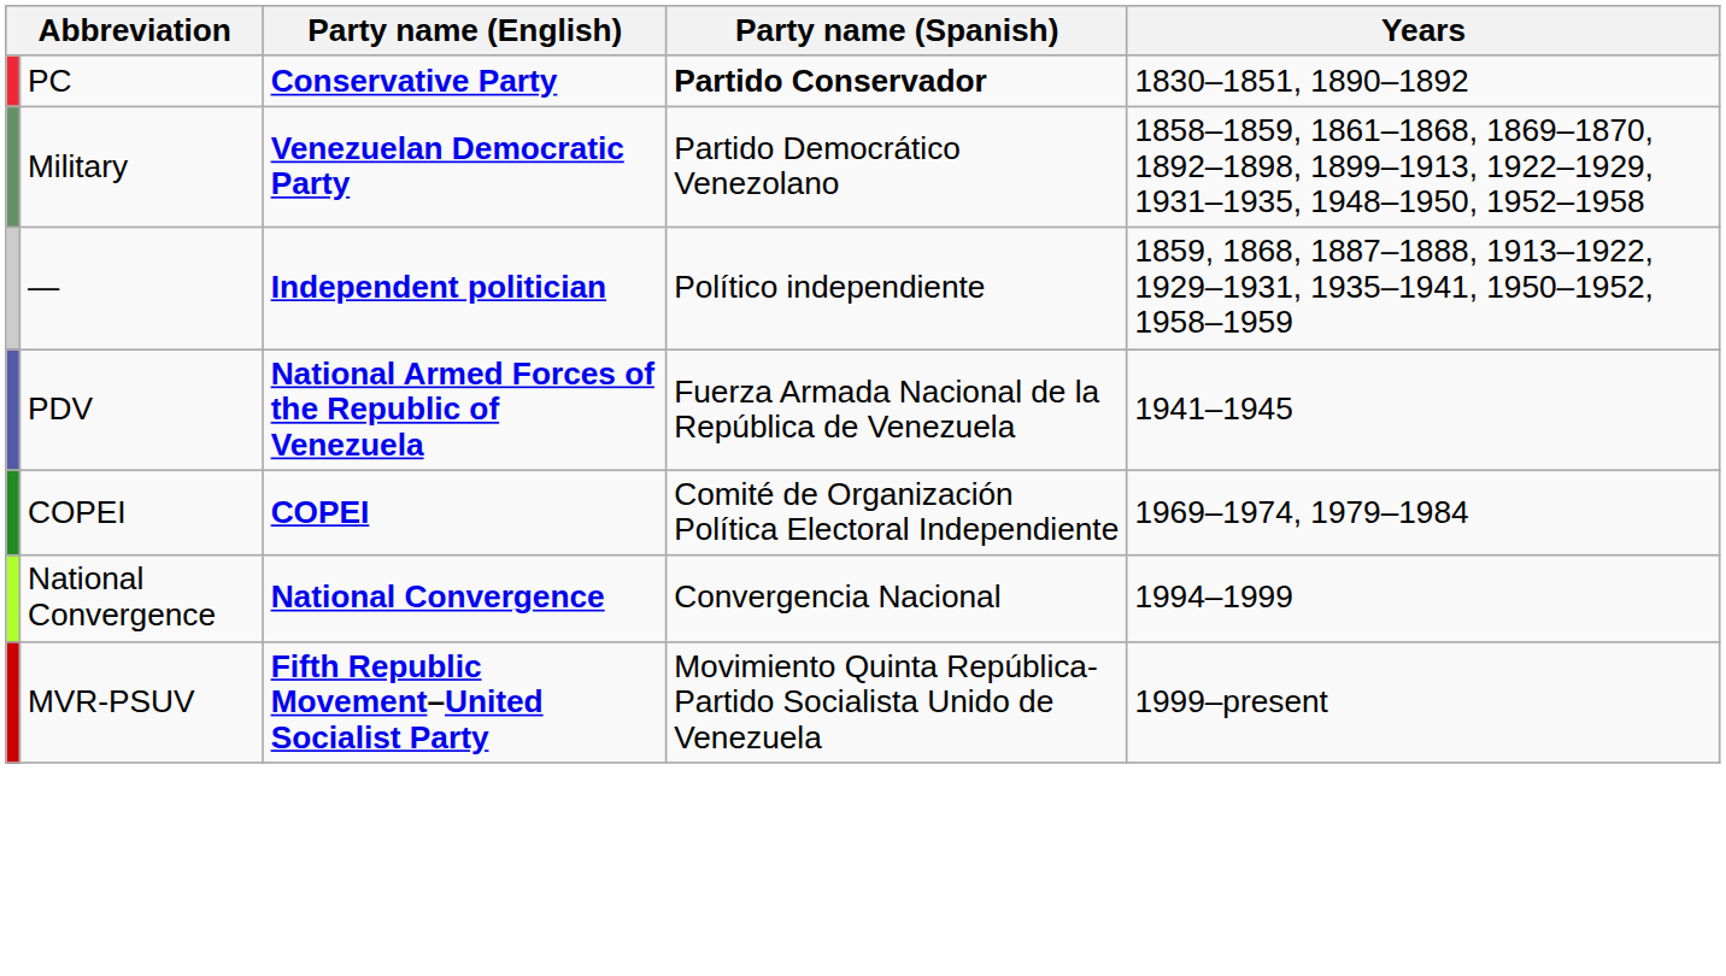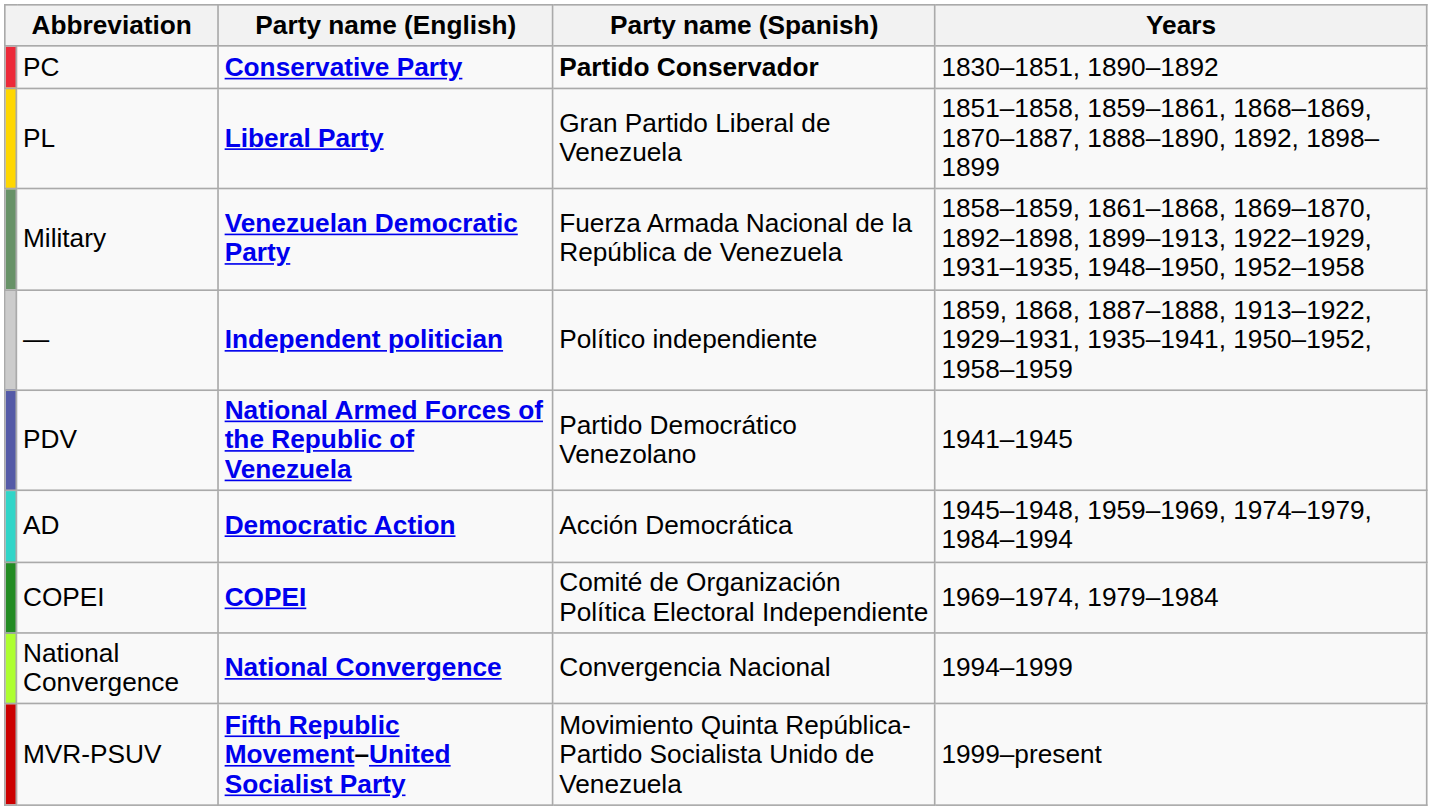 <table class="wikitable">
 <tr>
 <th colspan="2">Abbreviation</th>
 <th>Party name (English)</th>
 <th>Party name (Spanish)</th>
 <th>Years</th>
 </tr>
 <tr>
 <td bgcolor=#ed2939></td>
 <td>PC</td>
 <td><strong><a href='#'>Conservative Party</a></strong></td>
 <td><strong>Partido Conservador</strong></td>
 <td>1830–1851, 1890–1892</td>
 </tr>
 <tr>
+<td bgcolor=gold></td>
+<td>PL</td>
+<td><strong><a href='#'>Liberal Party</a></strong></td>
+<td>Gran Partido Liberal de Venezuela</td>
+<td>1851–1858, 1859–1861, 1868–1869, 1870–1887, 1888–1890, 1892, 1898–1899</td>
+</tr>
+<tr>
 <td bgcolor=#679267></td>
 <td>Military</td>
 <td><strong><a href='#'>Venezuelan Democratic Party</a></strong></td>
-<td>Partido Democrático Venezolano</td>
+<td>Fuerza Armada Nacional de la República de Venezuela</td>
 <td>1858–1859, 1861–1868, 1869–1870, 1892–1898, 1899–1913, 1922–1929, 1931–1935, 1948–1950, 1952–1958</td>
 </tr>
 <tr>
 <td bgcolor=#ccc></td>
 <td>—</td>
 <td><strong><a href='#'>Independent politician</a></strong></td>
 <td>Político independiente</td>
 <td>1859, 1868, 1887–1888, 1913–1922, 1929–1931, 1935–1941, 1950–1952, 1958–1959</td>
 </tr>
 <tr>
 <td bgcolor="#545aa7"></td>
 <td>PDV</td>
 <td><strong><a href='#'>National Armed Forces of the Republic of Venezuela</a></strong></td>
-<td>Fuerza Armada Nacional de la República de Venezuela</td>
+<td>Partido Democrático Venezolano</td>
 <td>1941–1945</td>
+</tr>
+<tr>
+<td bgcolor="#30D5C8"></td>
+<td>AD</td>
+<td><strong><a href='#'>Democratic Action</a></strong></td>
+<td>Acción Democrática</td>
+<td>1945–1948, 1959–1969, 1974–1979, 1984–1994</td>
 </tr>
 <tr>
 <td bgcolor="#228b22"></td>
 <td>COPEI</td>
 <td><strong><a href='#'>COPEI</a></strong></td>
 <td>Comité de Organización Política Electoral Independiente</td>
 <td>1969–1974, 1979–1984</td>
 </tr>
 <tr>
 <td bgcolor="#adff2f"></td>
 <td>National Convergence</td>
 <td><strong><a href='#'>National Convergence</a></strong></td>
 <td>Convergencia Nacional</td>
 <td>1994–1999</td>
 </tr>
 <tr>
 <td bgcolor="#cc0000"></td>
 <td>MVR-PSUV</td>
 <td><strong><a href='#'>Fifth Republic Movement</a>–<a href='#'>United Socialist Party</a></strong></td>
 <td>Movimiento Quinta República-Partido Socialista Unido de Venezuela</td>
 <td>1999–present</td>
 </tr>
 </table>
